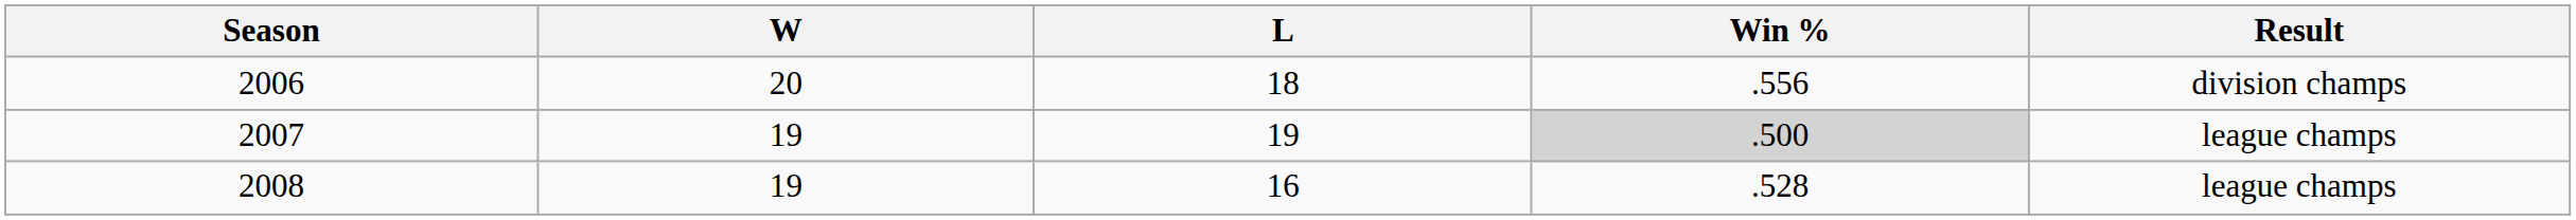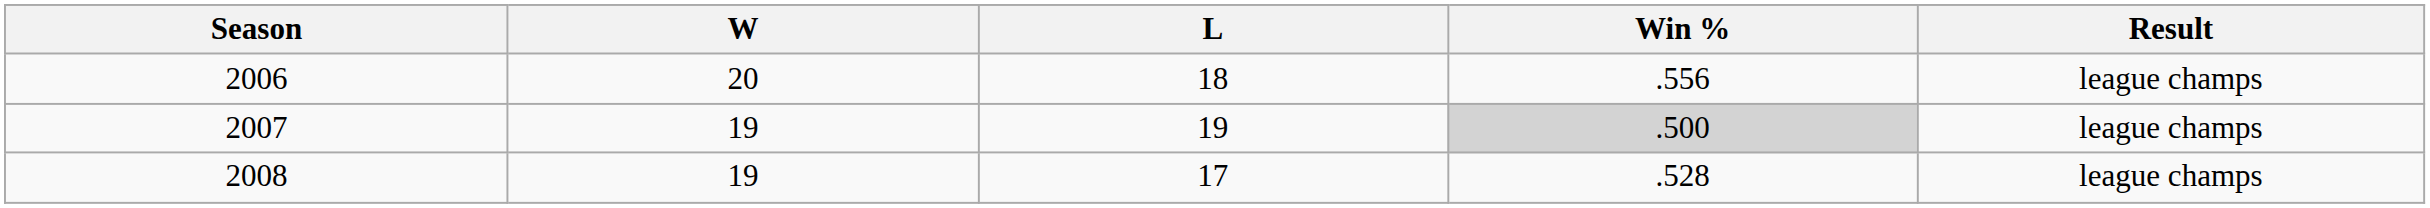 <table class="wikitable">
 <tr>
 <th bgcolor="#DDDDFF" width="3%">Season</th>
 <th bgcolor="#DDDDFF" width="3%">W</th>
 <th bgcolor="#DDDDFF" width="3%">L</th>
 <th bgcolor="#DDDDFF" width="3%">Win %</th>
 <th bgcolor="#DDDDFF" width="3%">Result</th>
 </tr>
 <tr>
 <td align=center>2006</td>
 <td align=center>20</td>
 <td align=center>18</td>
 <td align=center>.556</td>
-<td align=center>division champs</td>
+<td align=center>league champs</td>
 </tr>
 <tr>
 <td align=center>2007</td>
 <td align=center>19</td>
 <td align=center>19</td>
 <td align=center style="background: lightgrey;">.500</td>
 <td align=center>league champs</td>
 </tr>
 <tr>
 <td align=center>2008</td>
 <td align=center>19</td>
-<td align=center>16</td>
+<td align=center>17</td>
 <td align=center>.528</td>
 <td align=center>league champs</td>
 </tr>
 </table>
